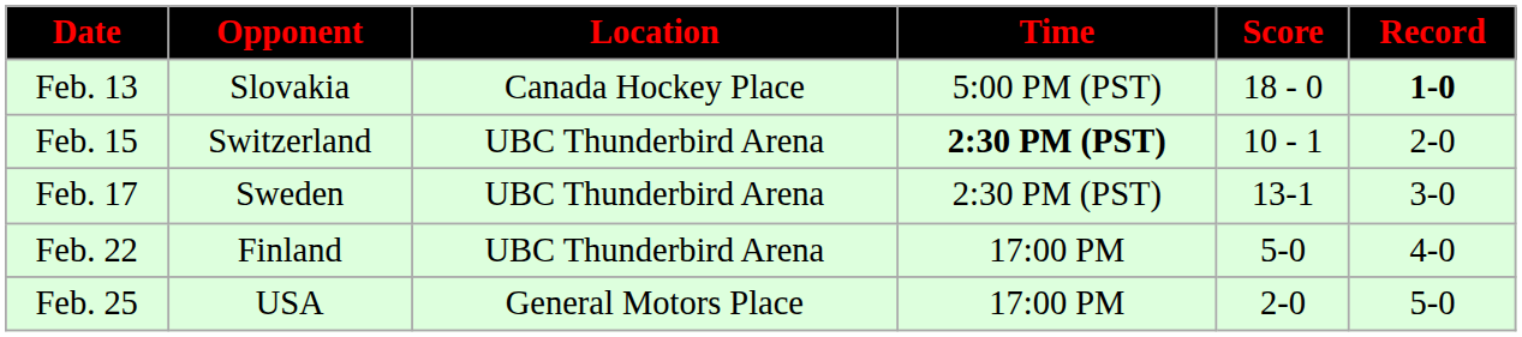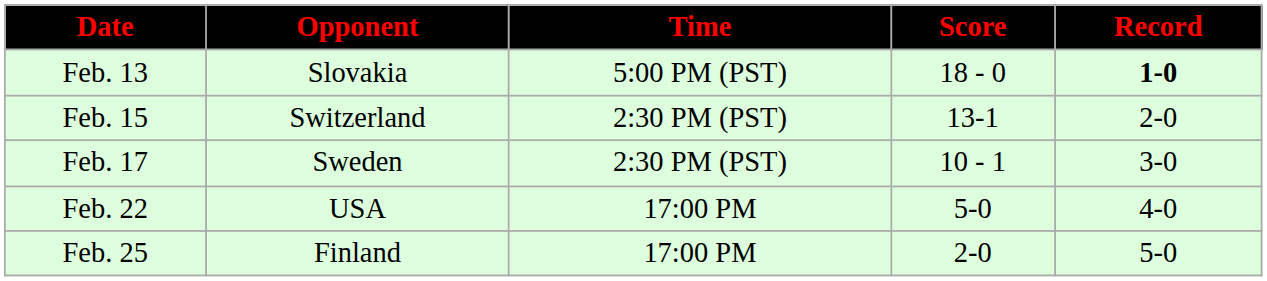 <table class="wikitable" style="width:80%;">
 <tr style="text-align:center; background:black; color:red;">
 <td><strong>Date</strong></td>
 <td><strong>Opponent</strong></td>
-<td><strong>Location</strong></td>
 <td><strong>Time</strong></td>
 <td><strong>Score</strong></td>
 <td><strong>Record</strong></td>
 </tr>
 <tr style="text-align:center; background:#dfd;">
 <td>Feb. 13</td>
 <td>Slovakia</td>
-<td>Canada Hockey Place</td>
 <td>5:00 PM (PST)</td>
 <td>18 - 0</td>
 <td><strong>1-0</strong></td>
 </tr>
 <tr style="text-align:center; background:#dfd;">
 <td>Feb. 15</td>
 <td>Switzerland</td>
-<td>UBC Thunderbird Arena</td>
-<td><strong>2:30 PM (PST)</strong></td>
-<td>10 - 1</td>
+<td>2:30 PM (PST)</td>
+<td>13-1</td>
 <td>2-0</td>
 </tr>
 <tr style="text-align:center; background:#dfd;">
 <td>Feb. 17</td>
 <td>Sweden</td>
-<td>UBC Thunderbird Arena</td>
 <td>2:30 PM (PST)</td>
-<td>13-1</td>
+<td>10 - 1</td>
 <td>3-0</td>
 </tr>
 <tr style="text-align:center; background:#dfd;">
 <td>Feb. 22</td>
-<td>Finland</td>
-<td>UBC Thunderbird Arena</td>
+<td>USA</td>
 <td>17:00 PM</td>
 <td>5-0</td>
 <td>4-0</td>
 </tr>
 <tr style="text-align:center; background:#dfd;">
 <td>Feb. 25</td>
-<td>USA</td>
-<td>General Motors Place</td>
+<td>Finland</td>
 <td>17:00 PM</td>
 <td>2-0</td>
 <td>5-0</td>
 </tr>
 </table>
